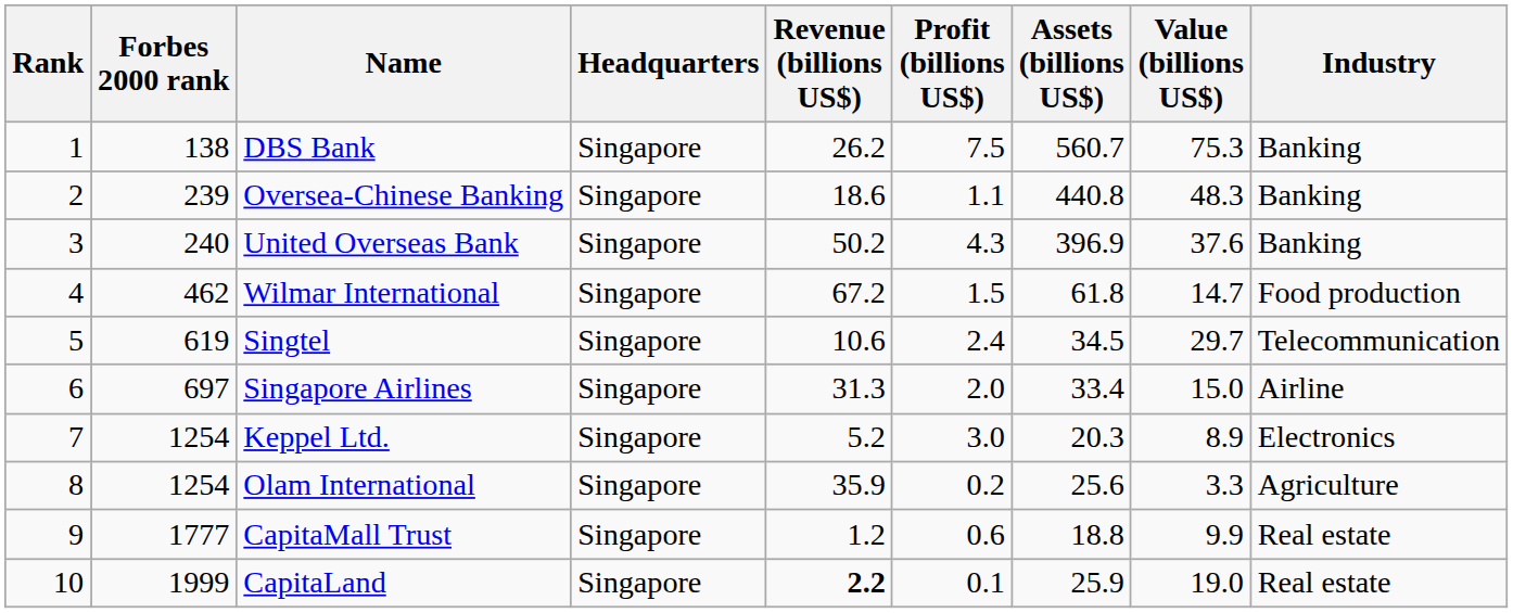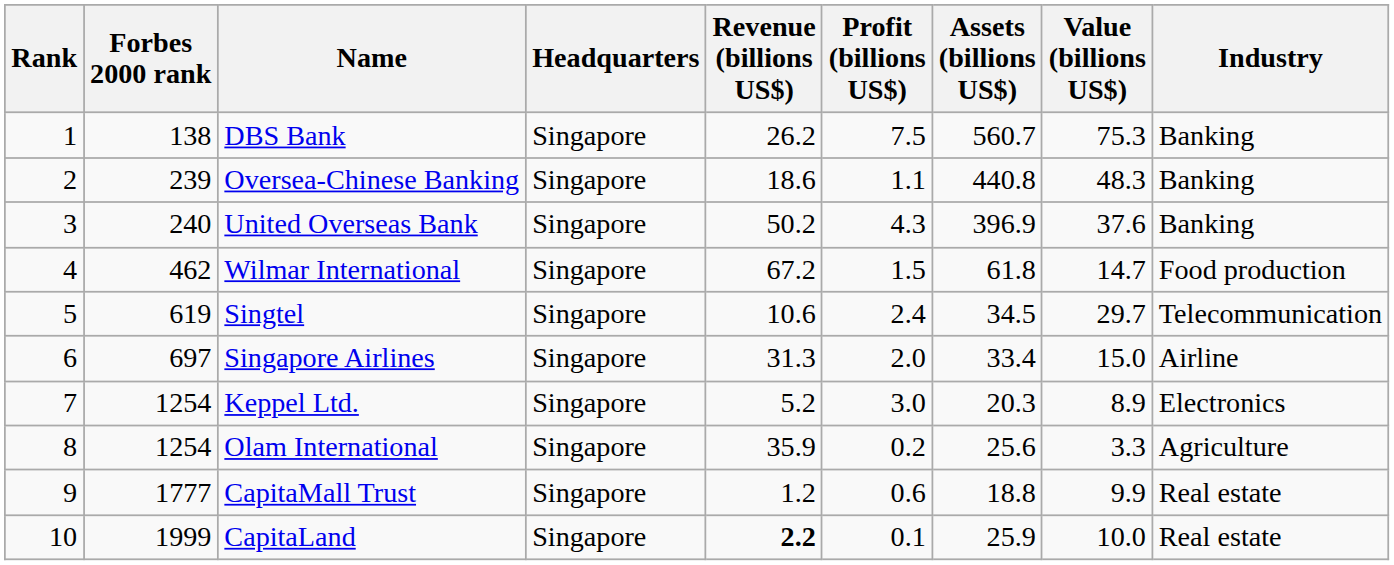 <table class="wikitable sortable" style="text-align:right;">
 <tr>
 <th align="center">Rank</th>
 <th align="center">Forbes <br>2000 rank</th>
 <th align="center">Name</th>
 <th align="center">Headquarters</th>
 <th align="center">Revenue<br>(billions <br>US$)</th>
 <th align="center">Profit<br>(billions <br>US$)</th>
 <th align="center">Assets<br>(billions <br>US$)</th>
 <th align="center">Value<br>(billions <br>US$)</th>
 <th align="center">Industry</th>
 </tr>
 <tr>
 <td>1</td>
 <td>138</td>
 <td align="left"><a href='#'>DBS Bank</a></td>
 <td align="left">Singapore</td>
 <td>26.2</td>
 <td>7.5</td>
 <td>560.7</td>
 <td>75.3</td>
 <td align="left">Banking</td>
 </tr>
 <tr>
 <td>2</td>
 <td>239</td>
 <td align="left"><a href='#'>Oversea-Chinese Banking</a></td>
 <td align="left">Singapore</td>
 <td>18.6</td>
 <td>1.1</td>
 <td>440.8</td>
 <td>48.3</td>
 <td align="left">Banking</td>
 </tr>
 <tr>
 <td>3</td>
 <td>240</td>
 <td align="left"><a href='#'>United Overseas Bank</a></td>
 <td align="left">Singapore</td>
 <td>50.2</td>
 <td>4.3</td>
 <td>396.9</td>
 <td>37.6</td>
 <td align="left">Banking</td>
 </tr>
 <tr>
 <td>4</td>
 <td>462</td>
 <td align="left"><a href='#'>Wilmar International</a></td>
 <td align="left">Singapore</td>
 <td>67.2</td>
 <td>1.5</td>
 <td>61.8</td>
 <td>14.7</td>
 <td align="left">Food production</td>
 </tr>
 <tr>
 <td>5</td>
 <td>619</td>
 <td align="left"><a href='#'>Singtel</a></td>
 <td align="left">Singapore</td>
 <td>10.6</td>
 <td>2.4</td>
 <td>34.5</td>
 <td>29.7</td>
 <td align="left">Telecommunication</td>
 </tr>
 <tr>
 <td>6</td>
 <td>697</td>
 <td align="left"><a href='#'>Singapore Airlines</a></td>
 <td align="left">Singapore</td>
 <td>31.3</td>
 <td>2.0</td>
 <td>33.4</td>
 <td>15.0</td>
 <td align="left">Airline</td>
 </tr>
 <tr>
 <td>7</td>
 <td>1254</td>
 <td align="left"><a href='#'>Keppel Ltd.</a></td>
 <td align="left">Singapore</td>
 <td>5.2</td>
 <td>3.0</td>
 <td>20.3</td>
 <td>8.9</td>
 <td align="left">Electronics</td>
 </tr>
 <tr>
 <td>8</td>
 <td>1254</td>
 <td align="left"><a href='#'>Olam International</a></td>
 <td align="left">Singapore</td>
 <td>35.9</td>
 <td>0.2</td>
 <td>25.6</td>
 <td>3.3</td>
 <td align="left">Agriculture</td>
 </tr>
 <tr>
 <td>9</td>
 <td>1777</td>
 <td align="left"><a href='#'>CapitaMall Trust</a></td>
 <td align="left">Singapore</td>
 <td>1.2</td>
 <td>0.6</td>
 <td>18.8</td>
 <td>9.9</td>
 <td align="left">Real estate</td>
 </tr>
 <tr>
 <td>10</td>
 <td>1999</td>
 <td align="left"><a href='#'>CapitaLand</a></td>
 <td align="left">Singapore</td>
 <td><strong>2.2</strong></td>
 <td>0.1</td>
 <td>25.9</td>
-<td>19.0</td>
+<td>10.0</td>
 <td align="left">Real estate</td>
 </tr>
 </table>
